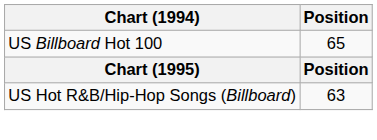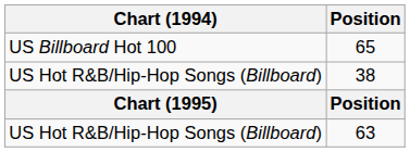 <table class="wikitable">
 <tr>
 <th>Chart (1994)</th>
 <th>Position</th>
 </tr>
 <tr>
 <td>US <em>Billboard</em> Hot 100</td>
 <td align="center">65</td>
 </tr>
 <tr>
+<td>US Hot R&B/Hip-Hop Songs (<em>Billboard</em>)</td>
+<td align="center">38</td>
+</tr>
+<tr>
 <th>Chart (1995)</th>
 <th>Position</th>
 </tr>
 <tr>
 <td>US Hot R&B/Hip-Hop Songs (<em>Billboard</em>)</td>
 <td align="center">63</td>
 </tr>
 </table>
